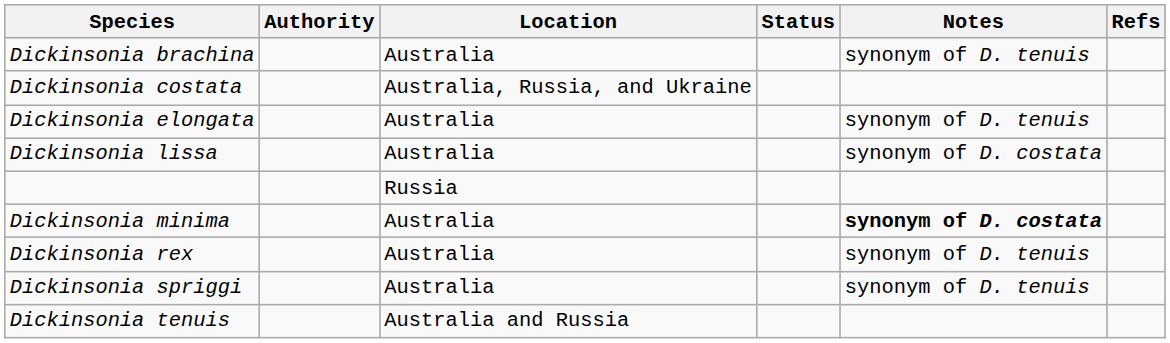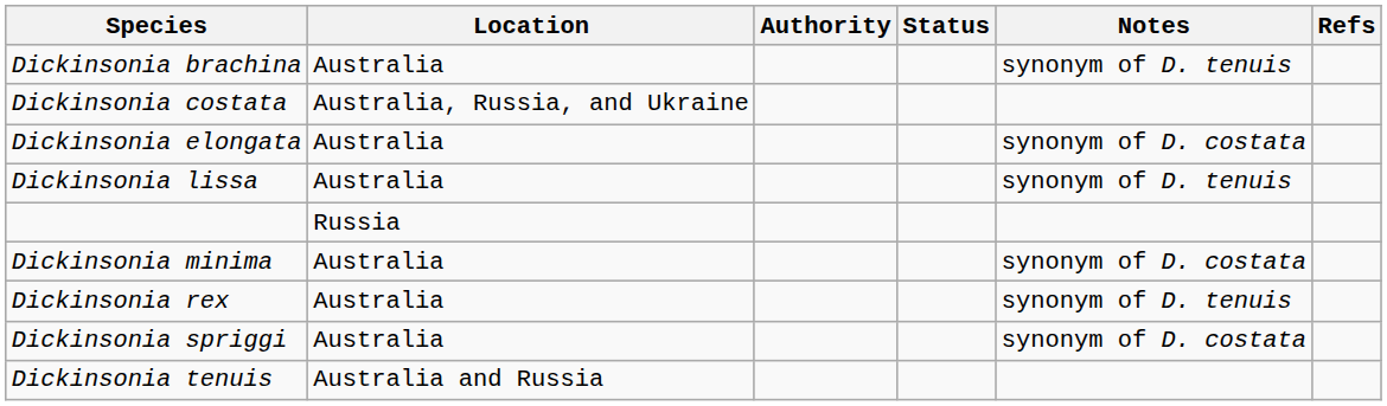 <table class="wikitable sortable">
 <tr>
 <th>Species</th>
+<th>Location</th>
 <th>Authority</th>
-<th>Location</th>
 <th>Status</th>
 <th>Notes</th>
 <th>Refs</th>
 </tr>
 <tr>
 <td><em>Dickinsonia brachina</em></td>
+<td>Australia</td>
 <td></td>
-<td>Australia</td>
 <td></td>
 <td>synonym of <em>D. tenuis</em></td>
 <td></td>
 </tr>
 <tr>
 <td><em>Dickinsonia costata</em></td>
+<td>Australia, Russia, and Ukraine</td>
 <td></td>
-<td>Australia, Russia, and Ukraine</td>
 <td></td>
 <td></td>
 <td></td>
 </tr>
 <tr>
 <td><em>Dickinsonia elongata</em></td>
+<td>Australia</td>
 <td></td>
+<td></td>
+<td>synonym of <em>D. costata</em></td>
+<td></td>
+</tr>
+<tr>
+<td><em>Dickinsonia lissa</em></td>
 <td>Australia</td>
+<td></td>
 <td></td>
 <td>synonym of <em>D. tenuis</em></td>
 <td></td>
 </tr>
 <tr>
-<td><em>Dickinsonia lissa</em></td>
-<td></td>
-<td>Australia</td>
-<td></td>
-<td>synonym of <em>D. costata</em></td>
-<td></td>
-</tr>
-<tr>
-<td></td>
 <td></td>
 <td>Russia</td>
+<td></td>
 <td></td>
 <td></td>
 <td></td>
 </tr>
 <tr>
 <td><em>Dickinsonia minima</em></td>
-<td></td>
 <td>Australia</td>
 <td></td>
-<td><strong>synonym of <em>D. costata</em></strong></td>
+<td></td>
+<td>synonym of <em>D. costata</em></td>
 <td></td>
 </tr>
 <tr>
 <td><em>Dickinsonia rex</em></td>
+<td>Australia</td>
 <td></td>
-<td>Australia</td>
 <td></td>
 <td>synonym of <em>D. tenuis</em></td>
 <td></td>
 </tr>
 <tr>
 <td><em>Dickinsonia spriggi</em></td>
-<td></td>
 <td>Australia</td>
 <td></td>
-<td>synonym of <em>D. tenuis</em></td>
+<td></td>
+<td>synonym of <em>D. costata</em></td>
 <td></td>
 </tr>
 <tr>
 <td><em>Dickinsonia tenuis</em></td>
+<td>Australia and Russia</td>
 <td></td>
-<td>Australia and Russia</td>
 <td></td>
 <td></td>
 <td></td>
 </tr>
 </table>
